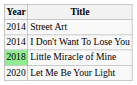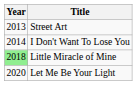 <table class="wikitable">
 <tr>
 <th>Year</th>
 <th>Title</th>
 </tr>
 <tr>
-<td>2014</td>
+<td>2013</td>
 <td>Street Art</td>
 </tr>
 <tr>
 <td>2014</td>
 <td>I Don't Want To Lose You</td>
 </tr>
 <tr>
 <td style="background: lightgreen;">2018</td>
 <td>Little Miracle of Mine</td>
 </tr>
 <tr>
 <td>2020</td>
 <td>Let Me Be Your Light</td>
 </tr>
 </table>
